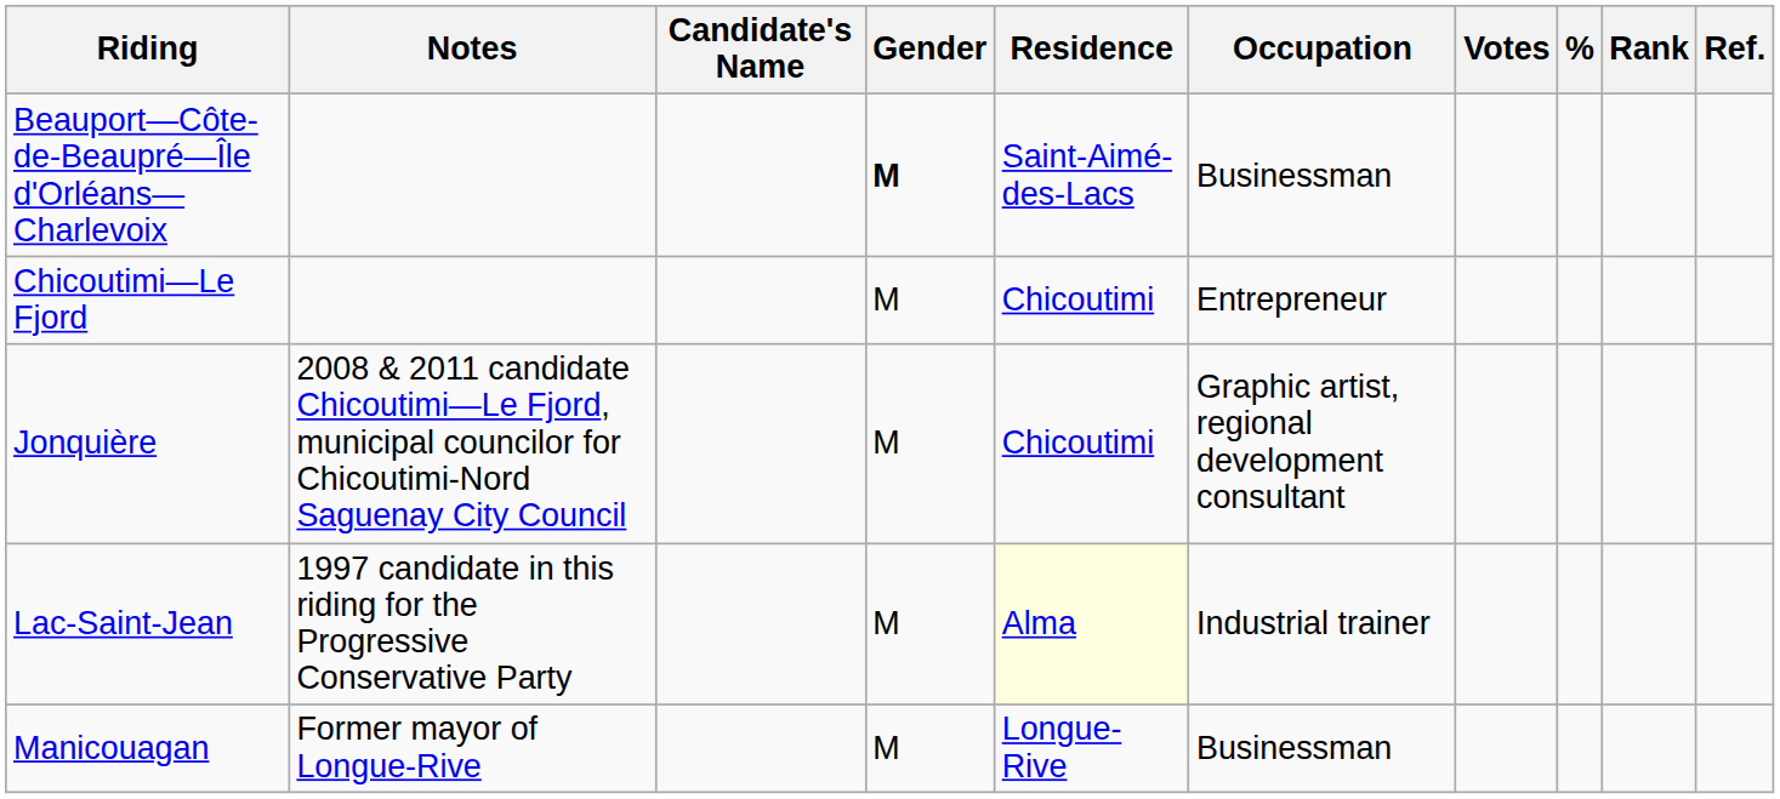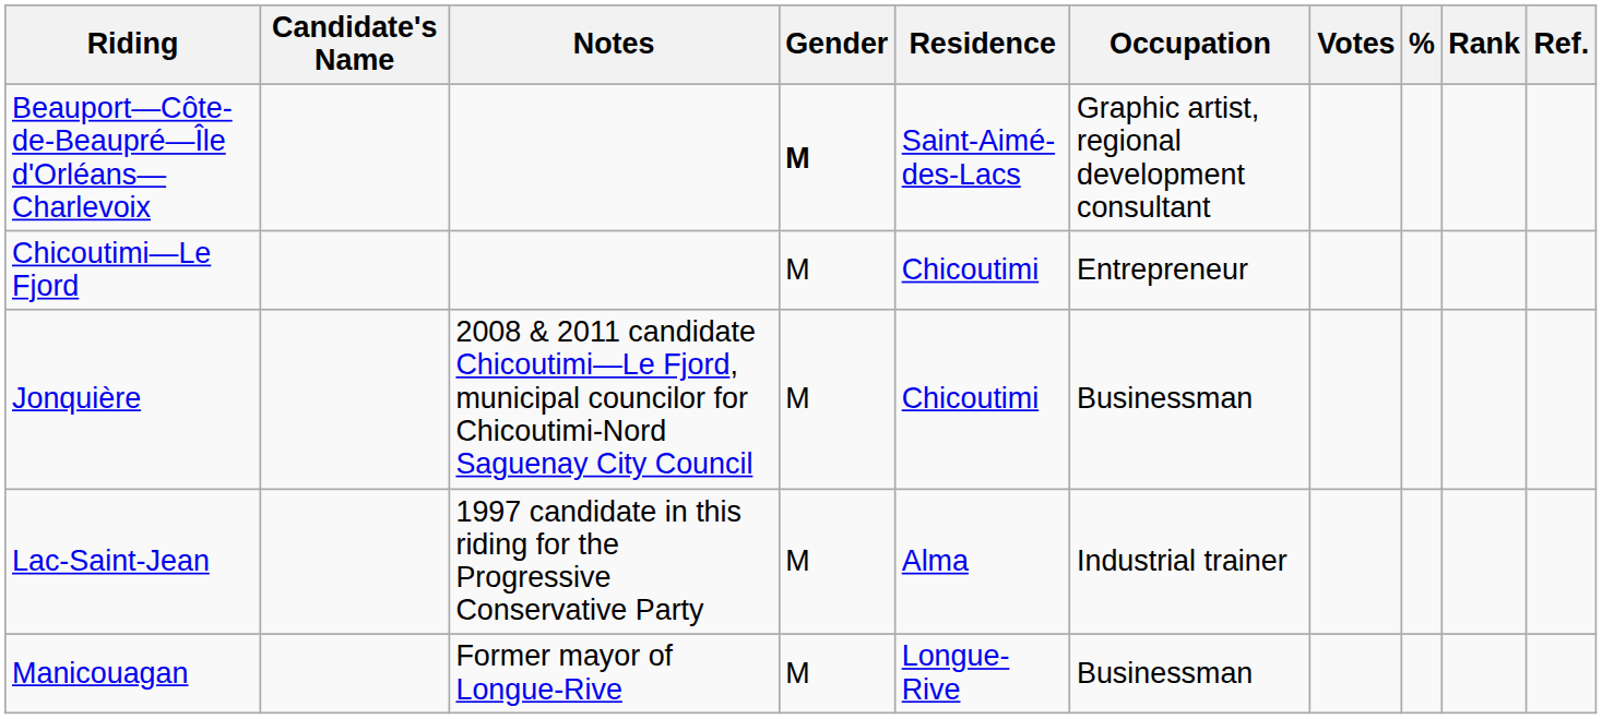 <table class="wikitable sortable">
 <tr>
 <th>Riding</th>
+<th>Candidate's Name</th>
 <th>Notes</th>
-<th>Candidate's Name</th>
 <th>Gender</th>
 <th>Residence</th>
 <th>Occupation</th>
 <th>Votes</th>
 <th>%</th>
 <th>Rank</th>
 <th>Ref.</th>
 </tr>
 <tr>
 <td><a href='#'>Beauport—Côte-de-Beaupré—Île d'Orléans—Charlevoix</a></td>
 <td></td>
 <td></td>
 <td><strong>M</strong></td>
 <td><a href='#'>Saint-Aimé-des-Lacs</a></td>
-<td>Businessman</td>
+<td>Graphic artist, regional development consultant</td>
 <td></td>
 <td></td>
 <td></td>
 <td></td>
 </tr>
 <tr>
 <td><a href='#'>Chicoutimi—Le Fjord</a></td>
 <td></td>
 <td></td>
 <td>M</td>
 <td><a href='#'>Chicoutimi</a></td>
 <td>Entrepreneur</td>
 <td></td>
 <td></td>
 <td></td>
 <td></td>
 </tr>
 <tr>
 <td><a href='#'>Jonquière</a></td>
+<td></td>
 <td>2008 & 2011 candidate <a href='#'>Chicoutimi—Le Fjord</a>, municipal councilor for Chicoutimi-Nord <a href='#'>Saguenay City Council</a></td>
-<td></td>
 <td>M</td>
 <td><a href='#'>Chicoutimi</a></td>
-<td>Graphic artist, regional development consultant</td>
+<td>Businessman</td>
 <td></td>
 <td></td>
 <td></td>
 <td></td>
 </tr>
 <tr>
 <td><a href='#'>Lac-Saint-Jean</a></td>
+<td></td>
 <td>1997 candidate in this riding for the Progressive Conservative Party</td>
-<td></td>
 <td>M</td>
-<td style="background: lightyellow;"><a href='#'>Alma</a></td>
+<td><a href='#'>Alma</a></td>
 <td>Industrial trainer</td>
 <td></td>
 <td></td>
 <td></td>
 <td></td>
 </tr>
 <tr>
 <td><a href='#'>Manicouagan</a></td>
+<td></td>
 <td>Former mayor of <a href='#'>Longue-Rive</a></td>
-<td></td>
 <td>M</td>
 <td><a href='#'>Longue-Rive</a></td>
 <td>Businessman</td>
 <td></td>
 <td></td>
 <td></td>
 <td></td>
 </tr>
 </table>
